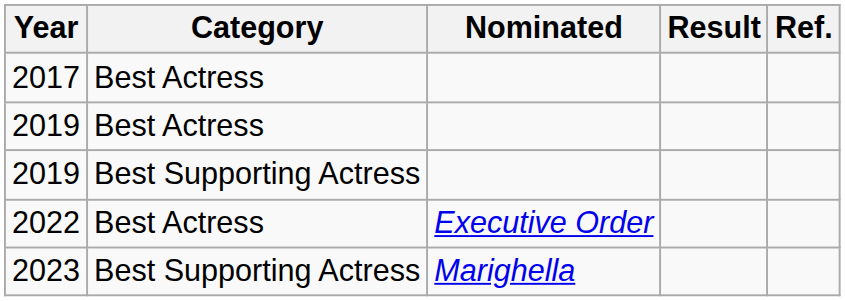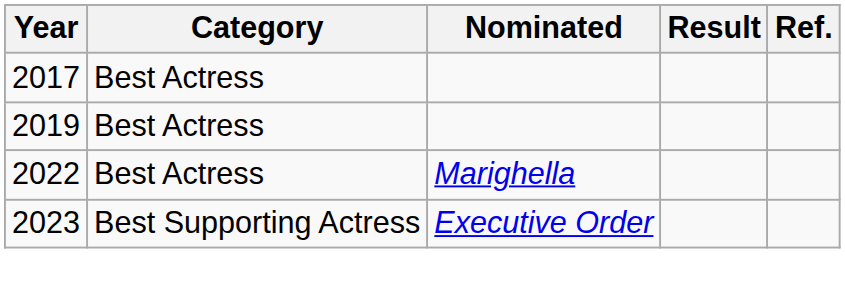 <table class="wikitable">
 <tr>
 <th>Year</th>
 <th>Category</th>
 <th>Nominated</th>
 <th>Result</th>
 <th>Ref.</th>
 </tr>
 <tr>
 <td>2017</td>
 <td>Best Actress</td>
 <td></td>
 <td></td>
 <td></td>
 </tr>
 <tr>
 <td>2019</td>
 <td>Best Actress</td>
 <td></td>
 <td></td>
 <td></td>
 </tr>
 <tr>
-<td>2019</td>
-<td>Best Supporting Actress</td>
-<td></td>
-<td></td>
-<td></td>
-</tr>
-<tr>
 <td>2022</td>
 <td>Best Actress</td>
-<td><a href='#'><em>Executive Order</em></a></td>
+<td><em><a href='#'>Marighella</a></em></td>
 <td></td>
 <td></td>
 </tr>
 <tr>
 <td>2023</td>
 <td>Best Supporting Actress</td>
-<td><em><a href='#'>Marighella</a></em></td>
+<td><a href='#'><em>Executive Order</em></a></td>
 <td></td>
 <td></td>
 </tr>
 </table>
